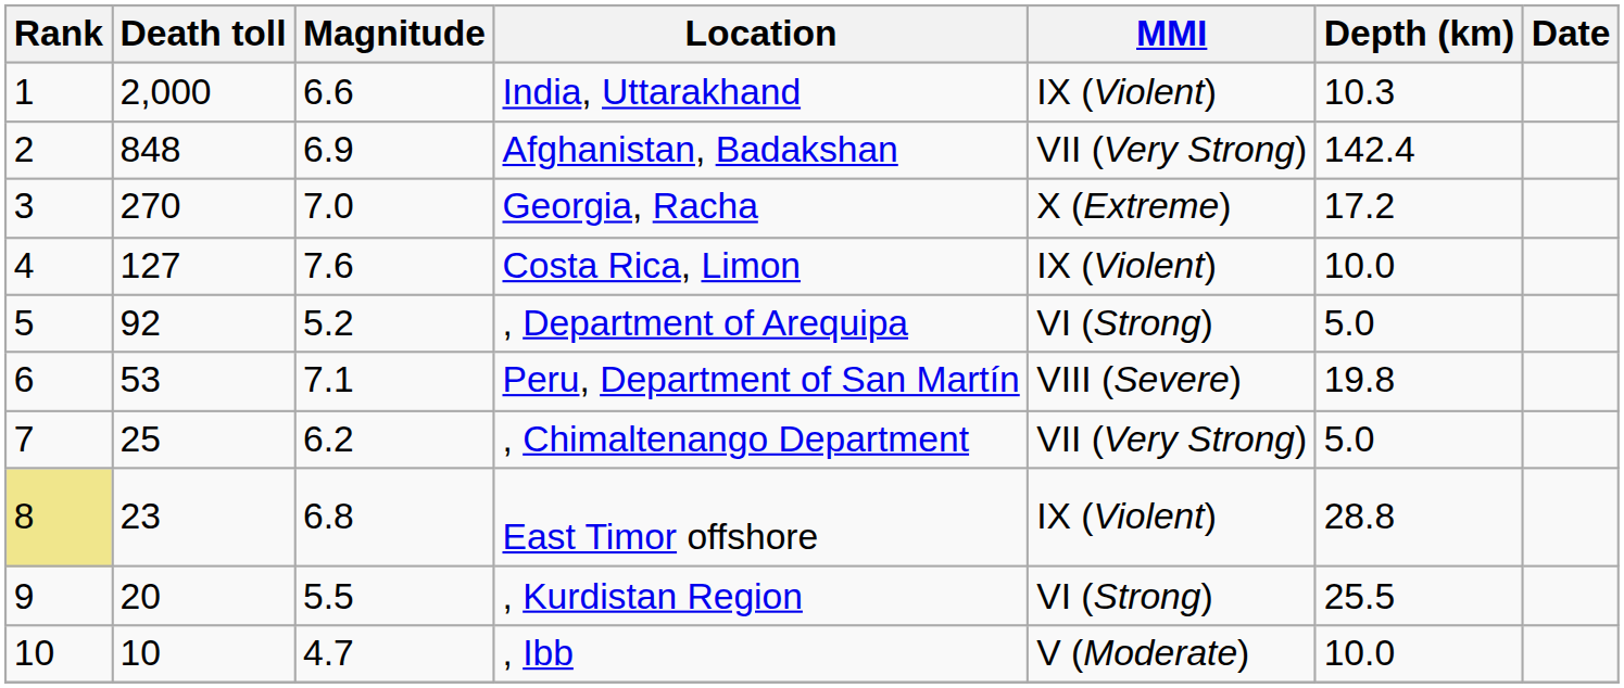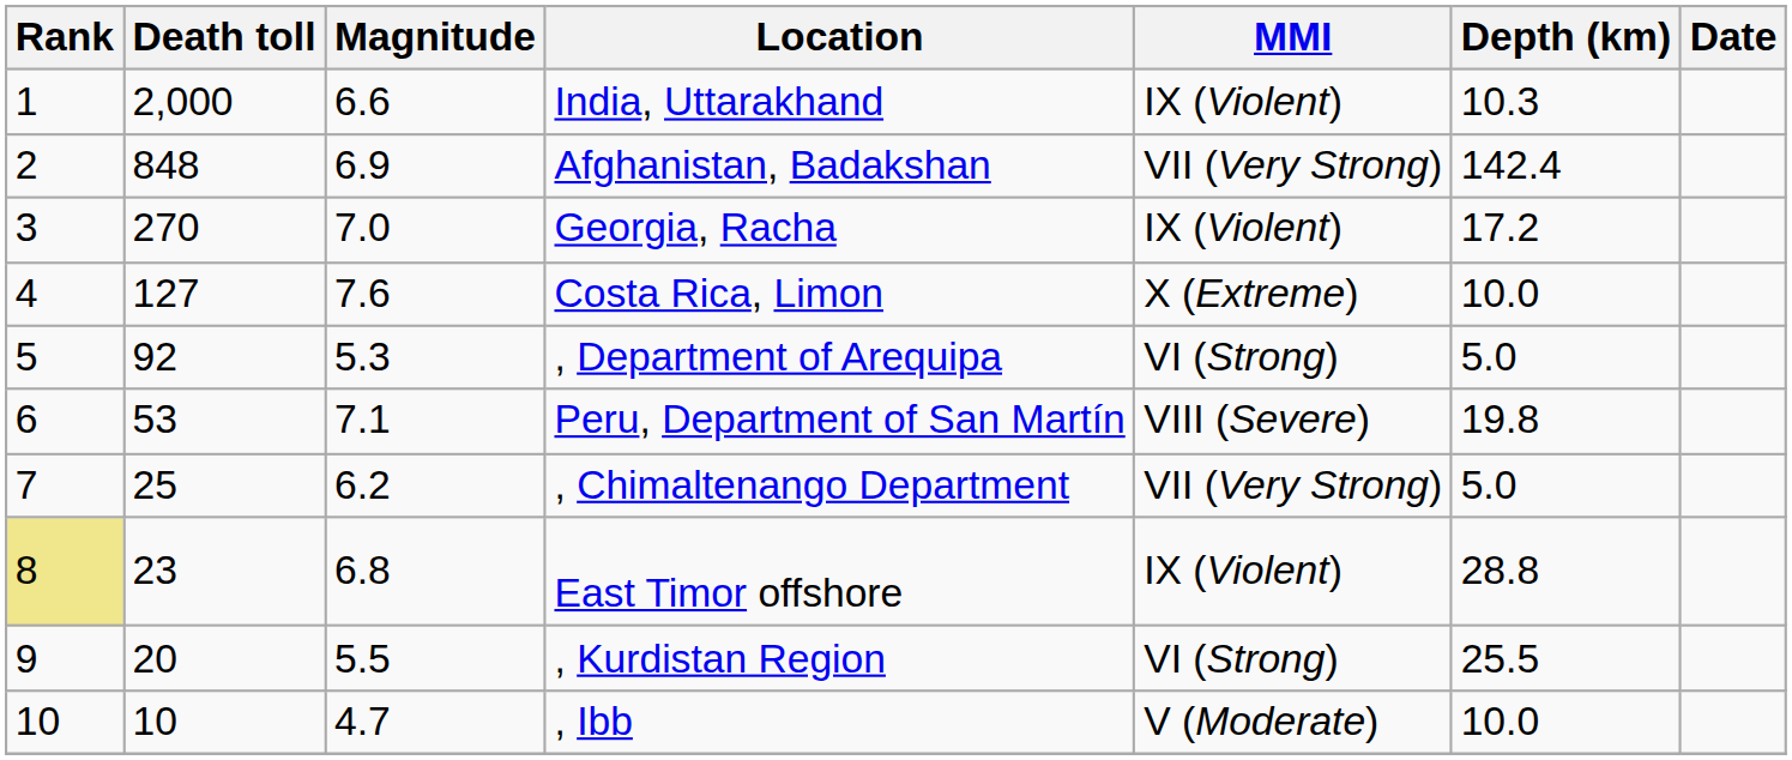 <table class="sortable wikitable" style="font-size:100%;">
 <tr>
 <th>Rank</th>
 <th>Death toll</th>
 <th>Magnitude</th>
 <th>Location</th>
 <th><a href='#'>MMI</a></th>
 <th>Depth (km)</th>
 <th>Date</th>
 </tr>
 <tr>
 <td>1</td>
 <td>2,000</td>
 <td>6.6</td>
 <td> <a href='#'>India</a>, <a href='#'>Uttarakhand</a></td>
 <td>IX (<em>Violent</em>)</td>
 <td>10.3</td>
 <td></td>
 </tr>
 <tr>
 <td>2</td>
 <td>848</td>
 <td>6.9</td>
 <td> <a href='#'>Afghanistan</a>, <a href='#'>Badakshan</a></td>
 <td>VII (<em>Very Strong</em>)</td>
 <td>142.4</td>
 <td></td>
 </tr>
 <tr>
 <td>3</td>
 <td>270</td>
 <td>7.0</td>
 <td> <a href='#'>Georgia</a>, <a href='#'>Racha</a></td>
-<td>X (<em>Extreme</em>)</td>
+<td>IX (<em>Violent</em>)</td>
 <td>17.2</td>
 <td></td>
 </tr>
 <tr>
 <td>4</td>
 <td>127</td>
 <td>7.6</td>
 <td> <a href='#'>Costa Rica</a>, <a href='#'>Limon</a></td>
-<td>IX (<em>Violent</em>)</td>
+<td>X (<em>Extreme</em>)</td>
 <td>10.0</td>
 <td></td>
 </tr>
 <tr>
 <td>5</td>
 <td>92</td>
-<td>5.2</td>
+<td>5.3</td>
 <td>, <a href='#'>Department of Arequipa</a></td>
 <td>VI (<em>Strong</em>)</td>
 <td>5.0</td>
 <td></td>
 </tr>
 <tr>
 <td>6</td>
 <td>53</td>
 <td>7.1</td>
 <td> <a href='#'>Peru</a>, <a href='#'>Department of San Martín</a></td>
 <td>VIII (<em>Severe</em>)</td>
 <td>19.8</td>
 <td></td>
 </tr>
 <tr>
 <td>7</td>
 <td>25</td>
 <td>6.2</td>
 <td>, <a href='#'>Chimaltenango Department</a></td>
 <td>VII (<em>Very Strong</em>)</td>
 <td>5.0</td>
 <td></td>
 </tr>
 <tr>
 <td style="background: khaki;">8</td>
 <td>23</td>
 <td>6.8</td>
 <td><br><a href='#'>East Timor</a> offshore</td>
 <td>IX (<em>Violent</em>)</td>
 <td>28.8</td>
 <td></td>
 </tr>
 <tr>
 <td>9</td>
 <td>20</td>
 <td>5.5</td>
 <td>, <a href='#'>Kurdistan Region</a></td>
 <td>VI (<em>Strong</em>)</td>
 <td>25.5</td>
 <td></td>
 </tr>
 <tr>
 <td>10</td>
 <td>10</td>
 <td>4.7</td>
 <td>, <a href='#'>Ibb</a></td>
 <td>V (<em>Moderate</em>)</td>
 <td>10.0</td>
 <td></td>
 </tr>
 <tr>
 </tr>
 </table>
